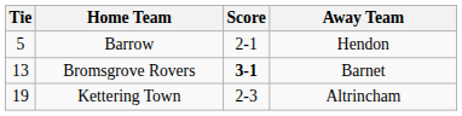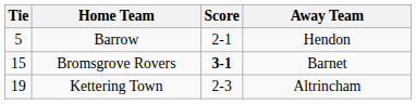 <table class="wikitable" style="text-align:center;">
 <tr>
 <th width=20>Tie</th>
 <th width=175>Home Team</th>
 <th width=20>Score</th>
 <th width=175>Away Team</th>
 </tr>
 <tr>
 <td>5</td>
 <td>Barrow</td>
 <td>2-1</td>
 <td>Hendon</td>
 </tr>
 <tr>
-<td>13</td>
+<td>15</td>
 <td>Bromsgrove Rovers</td>
 <td><strong>3-1</strong></td>
 <td>Barnet</td>
 </tr>
 <tr>
 <td>19</td>
 <td>Kettering Town</td>
 <td>2-3</td>
 <td>Altrincham</td>
 </tr>
 </table>
